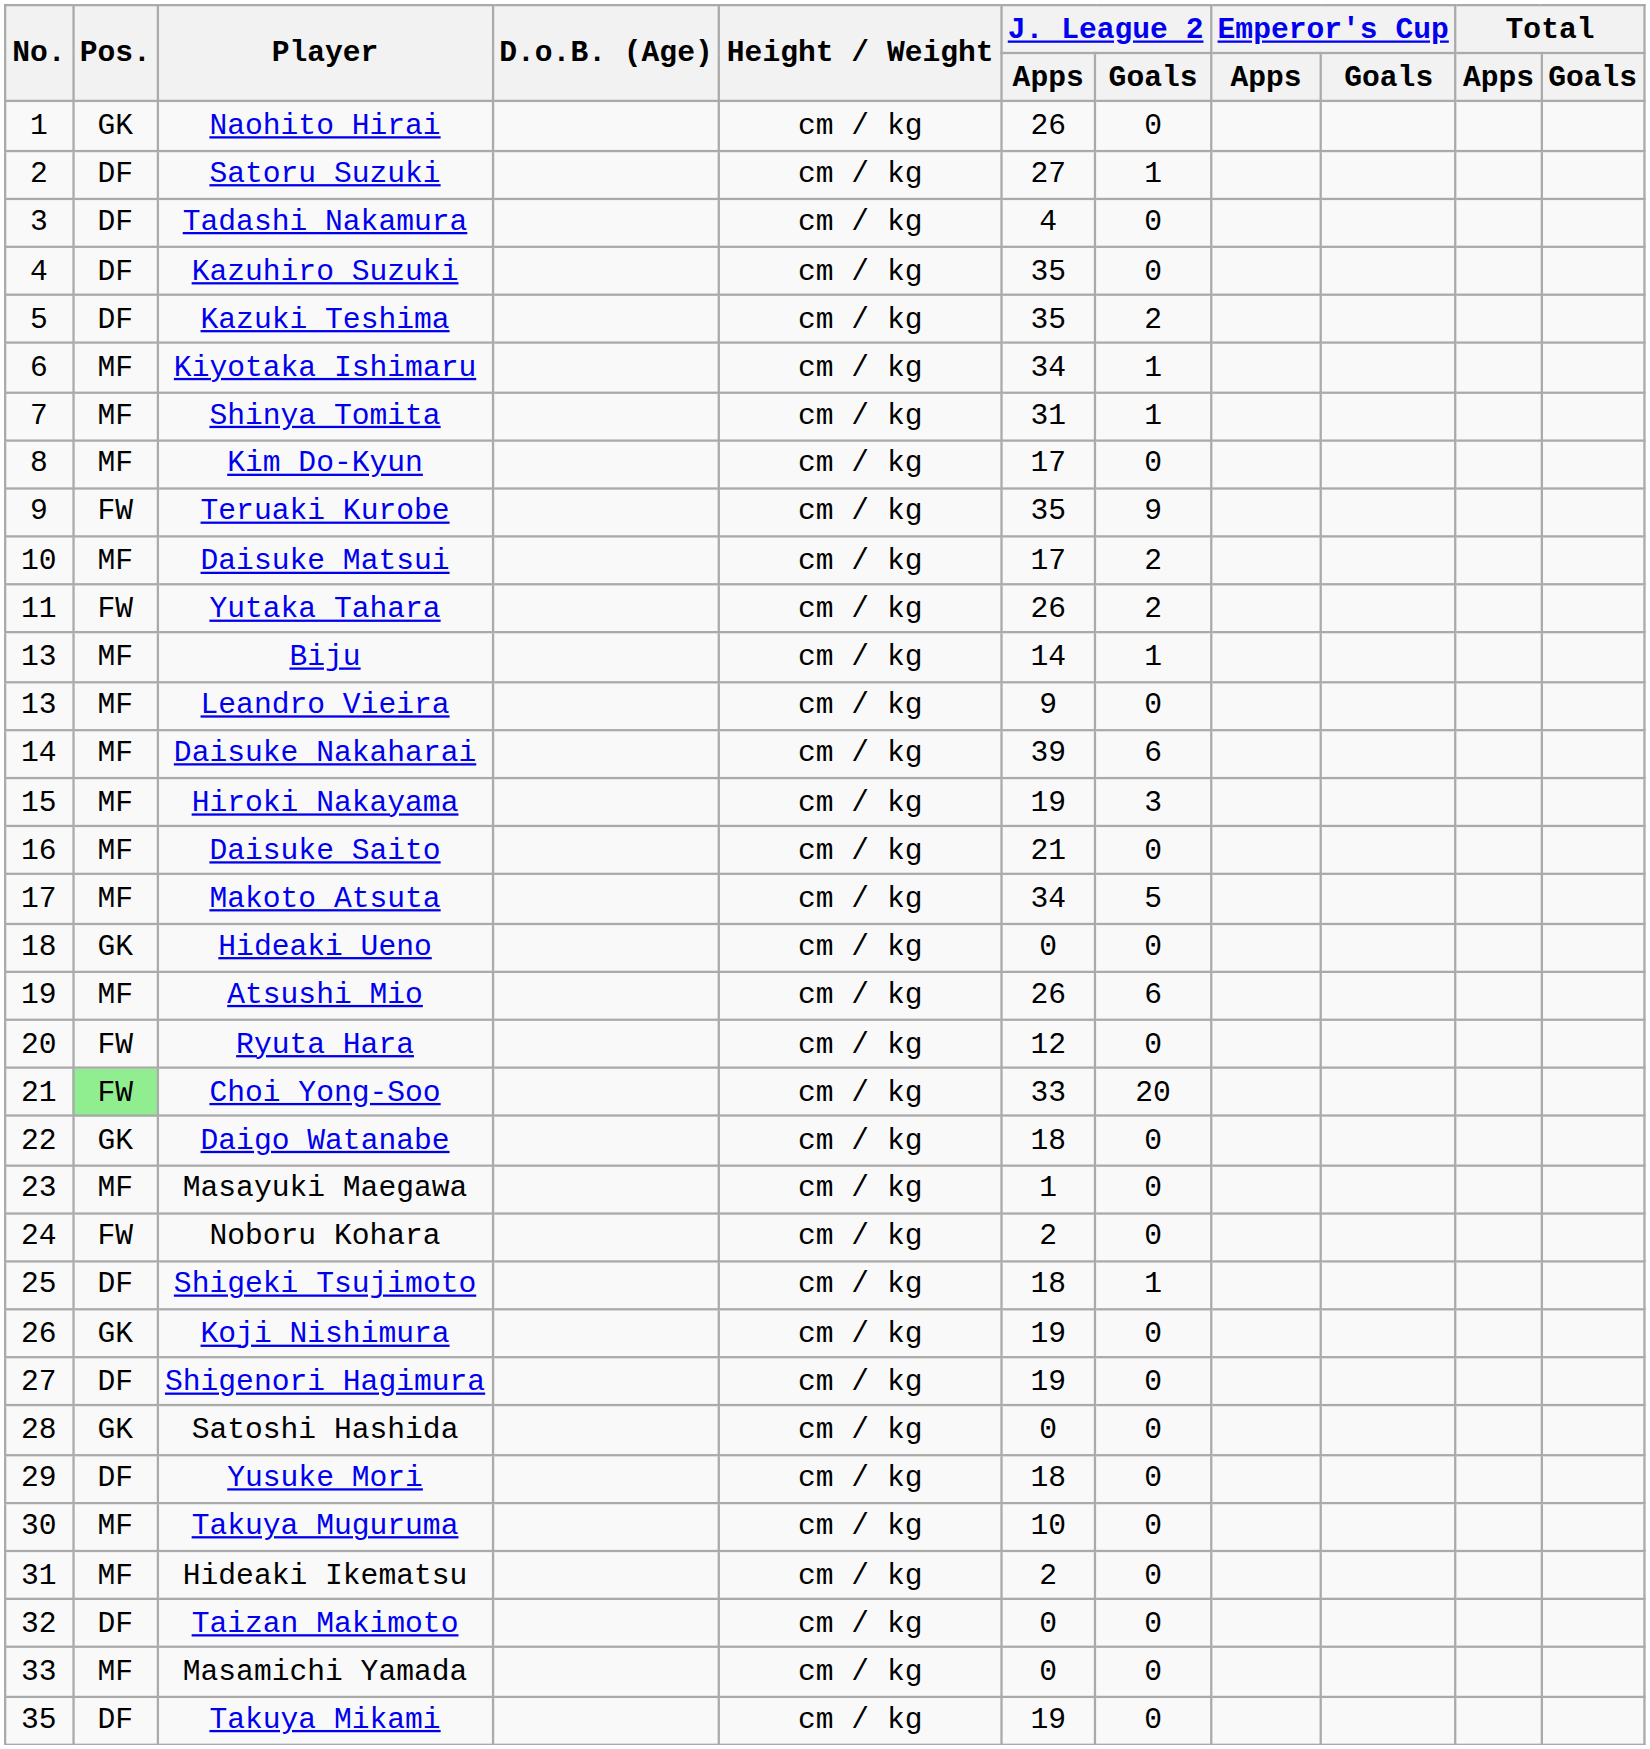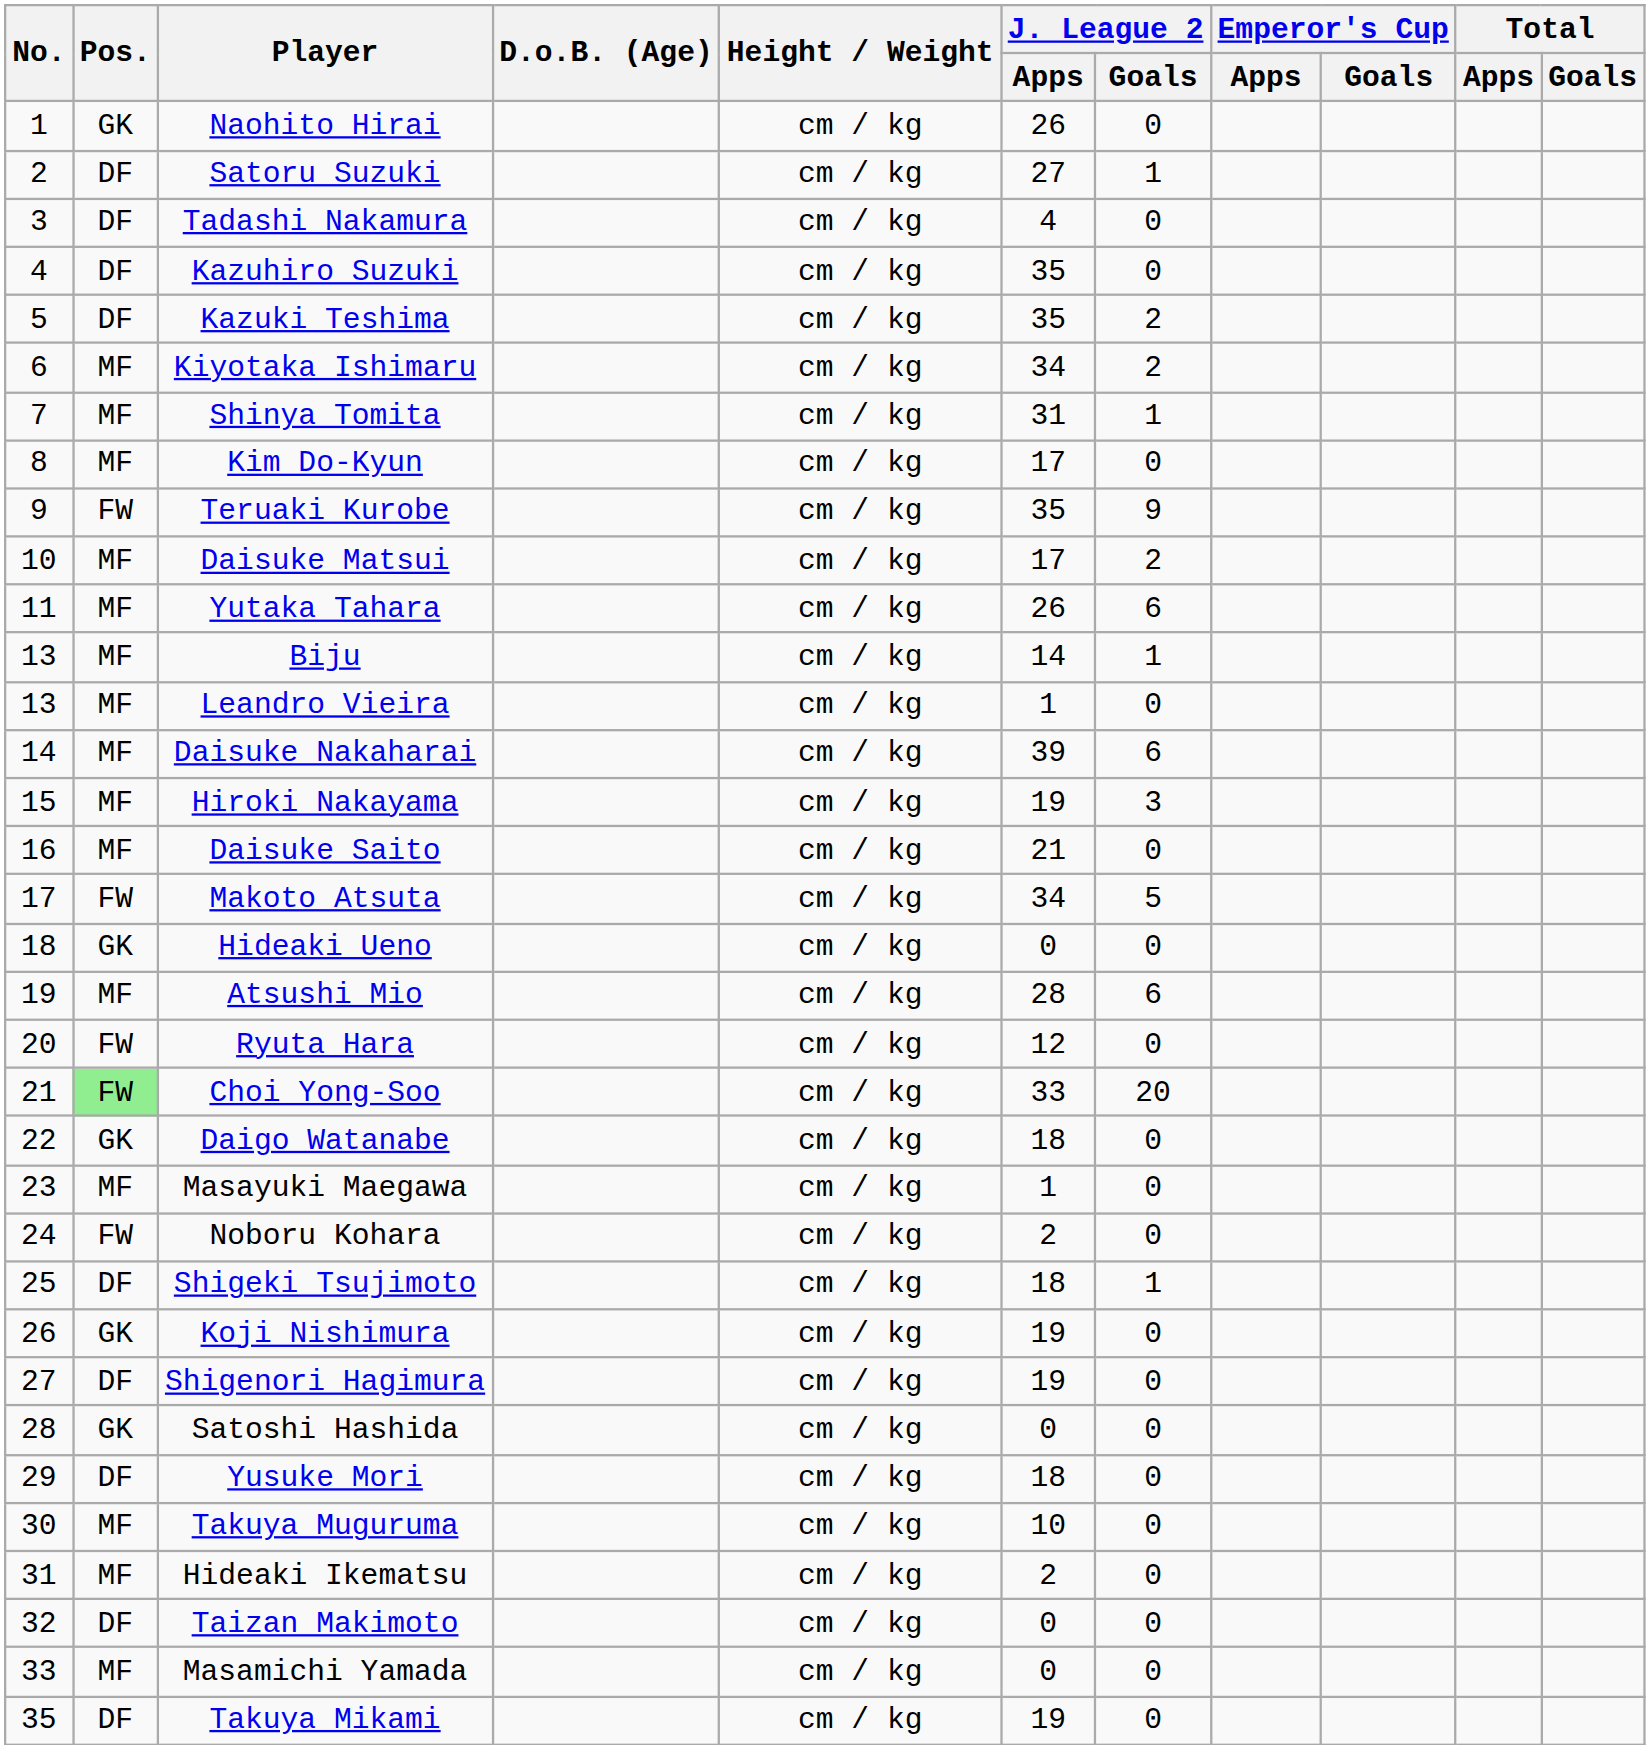 <table class="wikitable" style="text-align:center;">
 <tr>
 <th rowspan="2">No.</th>
 <th rowspan="2">Pos.</th>
 <th rowspan="2">Player</th>
 <th rowspan="2">D.o.B. (Age)</th>
 <th rowspan="2">Height / Weight</th>
 <th colspan="2"><a href='#'>J. League 2</a></th>
 <th colspan="2"><a href='#'>Emperor's Cup</a></th>
 <th colspan="2">Total</th>
 </tr>
 <tr>
 <th>Apps</th>
 <th>Goals</th>
 <th>Apps</th>
 <th>Goals</th>
 <th>Apps</th>
 <th>Goals</th>
 </tr>
 <tr>
 <td>1</td>
 <td>GK</td>
 <td><a href='#'>Naohito Hirai</a></td>
 <td></td>
 <td>cm / kg</td>
 <td>26</td>
 <td>0</td>
 <td></td>
 <td></td>
 <td></td>
 <td></td>
 </tr>
 <tr>
 <td>2</td>
 <td>DF</td>
 <td><a href='#'>Satoru Suzuki</a></td>
 <td></td>
 <td>cm / kg</td>
 <td>27</td>
 <td>1</td>
 <td></td>
 <td></td>
 <td></td>
 <td></td>
 </tr>
 <tr>
 <td>3</td>
 <td>DF</td>
 <td><a href='#'>Tadashi Nakamura</a></td>
 <td></td>
 <td>cm / kg</td>
 <td>4</td>
 <td>0</td>
 <td></td>
 <td></td>
 <td></td>
 <td></td>
 </tr>
 <tr>
 <td>4</td>
 <td>DF</td>
 <td><a href='#'>Kazuhiro Suzuki</a></td>
 <td></td>
 <td>cm / kg</td>
 <td>35</td>
 <td>0</td>
 <td></td>
 <td></td>
 <td></td>
 <td></td>
 </tr>
 <tr>
 <td>5</td>
 <td>DF</td>
 <td><a href='#'>Kazuki Teshima</a></td>
 <td></td>
 <td>cm / kg</td>
 <td>35</td>
 <td>2</td>
 <td></td>
 <td></td>
 <td></td>
 <td></td>
 </tr>
 <tr>
 <td>6</td>
 <td>MF</td>
 <td><a href='#'>Kiyotaka Ishimaru</a></td>
 <td></td>
 <td>cm / kg</td>
 <td>34</td>
-<td>1</td>
+<td>2</td>
 <td></td>
 <td></td>
 <td></td>
 <td></td>
 </tr>
 <tr>
 <td>7</td>
 <td>MF</td>
 <td><a href='#'>Shinya Tomita</a></td>
 <td></td>
 <td>cm / kg</td>
 <td>31</td>
 <td>1</td>
 <td></td>
 <td></td>
 <td></td>
 <td></td>
 </tr>
 <tr>
 <td>8</td>
 <td>MF</td>
 <td><a href='#'>Kim Do-Kyun</a></td>
 <td></td>
 <td>cm / kg</td>
 <td>17</td>
 <td>0</td>
 <td></td>
 <td></td>
 <td></td>
 <td></td>
 </tr>
 <tr>
 <td>9</td>
 <td>FW</td>
 <td><a href='#'>Teruaki Kurobe</a></td>
 <td></td>
 <td>cm / kg</td>
 <td>35</td>
 <td>9</td>
 <td></td>
 <td></td>
 <td></td>
 <td></td>
 </tr>
 <tr>
 <td>10</td>
 <td>MF</td>
 <td><a href='#'>Daisuke Matsui</a></td>
 <td></td>
 <td>cm / kg</td>
 <td>17</td>
 <td>2</td>
 <td></td>
 <td></td>
 <td></td>
 <td></td>
 </tr>
 <tr>
 <td>11</td>
-<td>FW</td>
+<td>MF</td>
 <td><a href='#'>Yutaka Tahara</a></td>
 <td></td>
 <td>cm / kg</td>
 <td>26</td>
-<td>2</td>
+<td>6</td>
 <td></td>
 <td></td>
 <td></td>
 <td></td>
 </tr>
 <tr>
 <td>13</td>
 <td>MF</td>
 <td><a href='#'>Biju</a></td>
 <td></td>
 <td>cm / kg</td>
 <td>14</td>
 <td>1</td>
 <td></td>
 <td></td>
 <td></td>
 <td></td>
 </tr>
 <tr>
 <td>13</td>
 <td>MF</td>
 <td><a href='#'>Leandro Vieira</a></td>
 <td></td>
 <td>cm / kg</td>
-<td>9</td>
+<td>1</td>
 <td>0</td>
 <td></td>
 <td></td>
 <td></td>
 <td></td>
 </tr>
 <tr>
 <td>14</td>
 <td>MF</td>
 <td><a href='#'>Daisuke Nakaharai</a></td>
 <td></td>
 <td>cm / kg</td>
 <td>39</td>
 <td>6</td>
 <td></td>
 <td></td>
 <td></td>
 <td></td>
 </tr>
 <tr>
 <td>15</td>
 <td>MF</td>
 <td><a href='#'>Hiroki Nakayama</a></td>
 <td></td>
 <td>cm / kg</td>
 <td>19</td>
 <td>3</td>
 <td></td>
 <td></td>
 <td></td>
 <td></td>
 </tr>
 <tr>
 <td>16</td>
 <td>MF</td>
 <td><a href='#'>Daisuke Saito</a></td>
 <td></td>
 <td>cm / kg</td>
 <td>21</td>
 <td>0</td>
 <td></td>
 <td></td>
 <td></td>
 <td></td>
 </tr>
 <tr>
 <td>17</td>
-<td>MF</td>
+<td>FW</td>
 <td><a href='#'>Makoto Atsuta</a></td>
 <td></td>
 <td>cm / kg</td>
 <td>34</td>
 <td>5</td>
 <td></td>
 <td></td>
 <td></td>
 <td></td>
 </tr>
 <tr>
 <td>18</td>
 <td>GK</td>
 <td><a href='#'>Hideaki Ueno</a></td>
 <td></td>
 <td>cm / kg</td>
 <td>0</td>
 <td>0</td>
 <td></td>
 <td></td>
 <td></td>
 <td></td>
 </tr>
 <tr>
 <td>19</td>
 <td>MF</td>
 <td><a href='#'>Atsushi Mio</a></td>
 <td></td>
 <td>cm / kg</td>
-<td>26</td>
+<td>28</td>
 <td>6</td>
 <td></td>
 <td></td>
 <td></td>
 <td></td>
 </tr>
 <tr>
 <td>20</td>
 <td>FW</td>
 <td><a href='#'>Ryuta Hara</a></td>
 <td></td>
 <td>cm / kg</td>
 <td>12</td>
 <td>0</td>
 <td></td>
 <td></td>
 <td></td>
 <td></td>
 </tr>
 <tr>
 <td>21</td>
 <td style="background: lightgreen;">FW</td>
 <td><a href='#'>Choi Yong-Soo</a></td>
 <td></td>
 <td>cm / kg</td>
 <td>33</td>
 <td>20</td>
 <td></td>
 <td></td>
 <td></td>
 <td></td>
 </tr>
 <tr>
 <td>22</td>
 <td>GK</td>
 <td><a href='#'>Daigo Watanabe</a></td>
 <td></td>
 <td>cm / kg</td>
 <td>18</td>
 <td>0</td>
 <td></td>
 <td></td>
 <td></td>
 <td></td>
 </tr>
 <tr>
 <td>23</td>
 <td>MF</td>
 <td>Masayuki Maegawa</td>
 <td></td>
 <td>cm / kg</td>
 <td>1</td>
 <td>0</td>
 <td></td>
 <td></td>
 <td></td>
 <td></td>
 </tr>
 <tr>
 <td>24</td>
 <td>FW</td>
 <td>Noboru Kohara</td>
 <td></td>
 <td>cm / kg</td>
 <td>2</td>
 <td>0</td>
 <td></td>
 <td></td>
 <td></td>
 <td></td>
 </tr>
 <tr>
 <td>25</td>
 <td>DF</td>
 <td><a href='#'>Shigeki Tsujimoto</a></td>
 <td></td>
 <td>cm / kg</td>
 <td>18</td>
 <td>1</td>
 <td></td>
 <td></td>
 <td></td>
 <td></td>
 </tr>
 <tr>
 <td>26</td>
 <td>GK</td>
 <td><a href='#'>Koji Nishimura</a></td>
 <td></td>
 <td>cm / kg</td>
 <td>19</td>
 <td>0</td>
 <td></td>
 <td></td>
 <td></td>
 <td></td>
 </tr>
 <tr>
 <td>27</td>
 <td>DF</td>
 <td><a href='#'>Shigenori Hagimura</a></td>
 <td></td>
 <td>cm / kg</td>
 <td>19</td>
 <td>0</td>
 <td></td>
 <td></td>
 <td></td>
 <td></td>
 </tr>
 <tr>
 <td>28</td>
 <td>GK</td>
 <td>Satoshi Hashida</td>
 <td></td>
 <td>cm / kg</td>
 <td>0</td>
 <td>0</td>
 <td></td>
 <td></td>
 <td></td>
 <td></td>
 </tr>
 <tr>
 <td>29</td>
 <td>DF</td>
 <td><a href='#'>Yusuke Mori</a></td>
 <td></td>
 <td>cm / kg</td>
 <td>18</td>
 <td>0</td>
 <td></td>
 <td></td>
 <td></td>
 <td></td>
 </tr>
 <tr>
 <td>30</td>
 <td>MF</td>
 <td><a href='#'>Takuya Muguruma</a></td>
 <td></td>
 <td>cm / kg</td>
 <td>10</td>
 <td>0</td>
 <td></td>
 <td></td>
 <td></td>
 <td></td>
 </tr>
 <tr>
 <td>31</td>
 <td>MF</td>
 <td>Hideaki Ikematsu</td>
 <td></td>
 <td>cm / kg</td>
 <td>2</td>
 <td>0</td>
 <td></td>
 <td></td>
 <td></td>
 <td></td>
 </tr>
 <tr>
 <td>32</td>
 <td>DF</td>
 <td><a href='#'>Taizan Makimoto</a></td>
 <td></td>
 <td>cm / kg</td>
 <td>0</td>
 <td>0</td>
 <td></td>
 <td></td>
 <td></td>
 <td></td>
 </tr>
 <tr>
 <td>33</td>
 <td>MF</td>
 <td>Masamichi Yamada</td>
 <td></td>
 <td>cm / kg</td>
 <td>0</td>
 <td>0</td>
 <td></td>
 <td></td>
 <td></td>
 <td></td>
 </tr>
 <tr>
 <td>35</td>
 <td>DF</td>
 <td><a href='#'>Takuya Mikami</a></td>
 <td></td>
 <td>cm / kg</td>
 <td>19</td>
 <td>0</td>
 <td></td>
 <td></td>
 <td></td>
 <td></td>
 </tr>
 </table>
